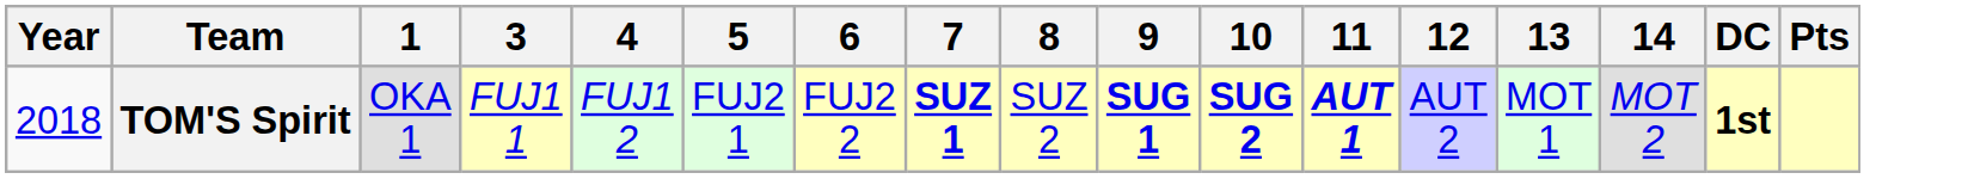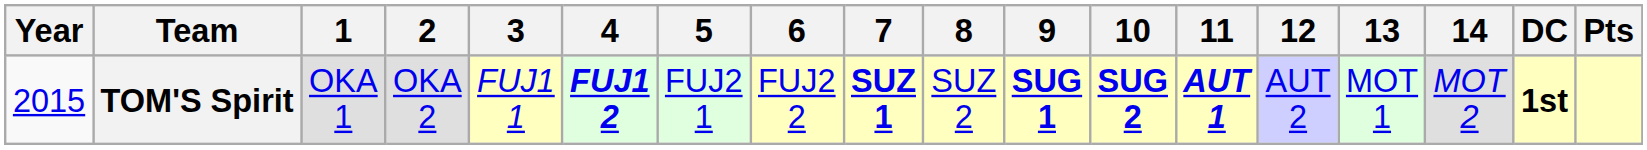 <table class="wikitable" style="text-align:center; font-size:85%">
 <tr>
 <th>Year</th>
 <th>Team</th>
 <th>1</th>
+<th>2</th>
 <th>3</th>
 <th>4</th>
 <th>5</th>
 <th>6</th>
 <th>7</th>
 <th>8</th>
 <th>9</th>
 <th>10</th>
 <th>11</th>
 <th>12</th>
 <th>13</th>
 <th>14</th>
 <th>DC</th>
 <th>Pts</th>
 </tr>
 <tr>
-<td><a href='#'>2018</a></td>
+<td><a href='#'>2015</a></td>
 <th nowrap>TOM'S Spirit</th>
 <td style="background:#DFDFDF"><a href='#'>OKA<br>1</a><br></td>
+<td style="background:#DFDFDF"><a href='#'>OKA<br>2</a><br></td>
 <td style="background:#FFFFBF"><em><a href='#'>FUJ1<br>1</a><br></em></td>
-<td style="background:#DFFFDF"><em><a href='#'>FUJ1<br>2</a><br></em></td>
+<td style="background:#DFFFDF"><strong><em><a href='#'>FUJ1<br>2</a><br></em></strong></td>
 <td style="background:#DFFFDF"><a href='#'>FUJ2<br>1</a><br></td>
 <td style="background:#FFFFBF"><a href='#'>FUJ2<br>2</a><br></td>
 <td style="background:#FFFFBF"><strong><a href='#'>SUZ<br>1</a><br></strong></td>
 <td style="background:#FFFFBF"><a href='#'>SUZ<br>2</a><br></td>
 <td style="background:#FFFFBF"><strong><a href='#'>SUG<br>1</a><br></strong></td>
 <td style="background:#FFFFBF"><strong><a href='#'>SUG<br>2</a><br></strong></td>
 <td style="background:#FFFFBF"><strong><em><a href='#'>AUT<br>1</a><br></em></strong></td>
 <td style="background:#CFCFFF"><a href='#'>AUT<br>2</a><br></td>
 <td style="background:#DFFFDF"><a href='#'>MOT<br>1</a><br></td>
 <td style="background:#DFDFDF"><em><a href='#'>MOT<br>2</a><br></em></td>
 <th style="background:#FFFFBF"><strong>1st</strong></th>
 <th style="background:#FFFFBF"></th>
 </tr>
 </table>
